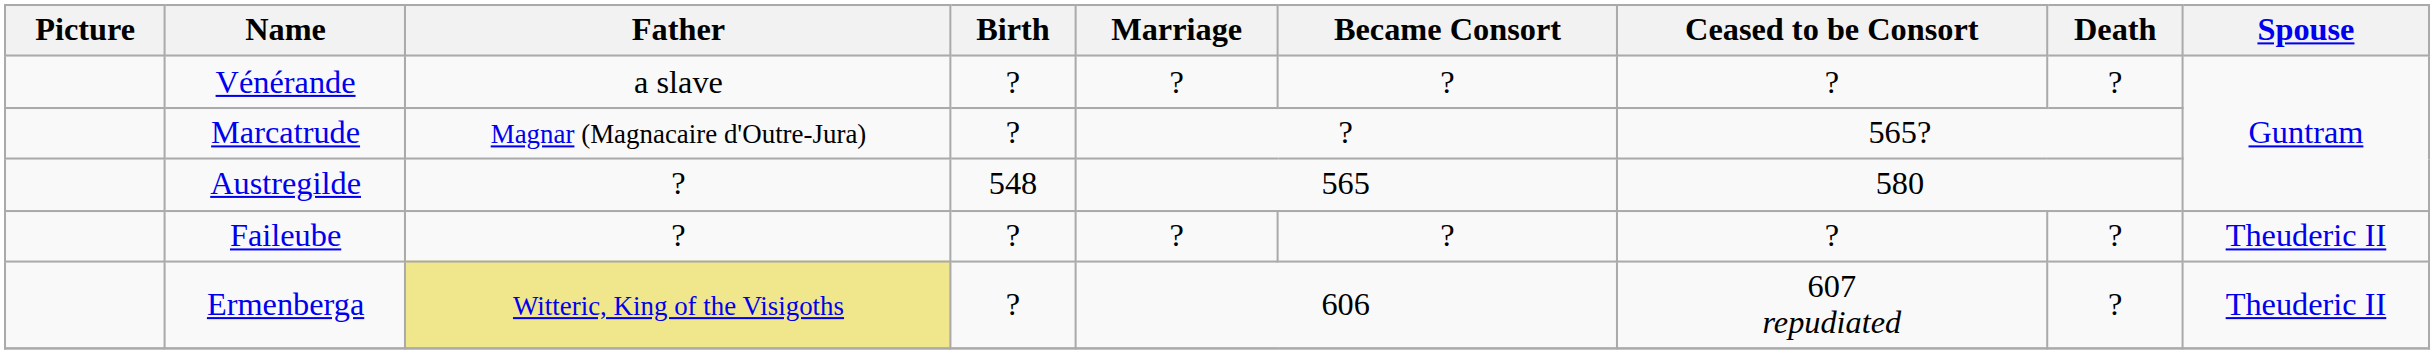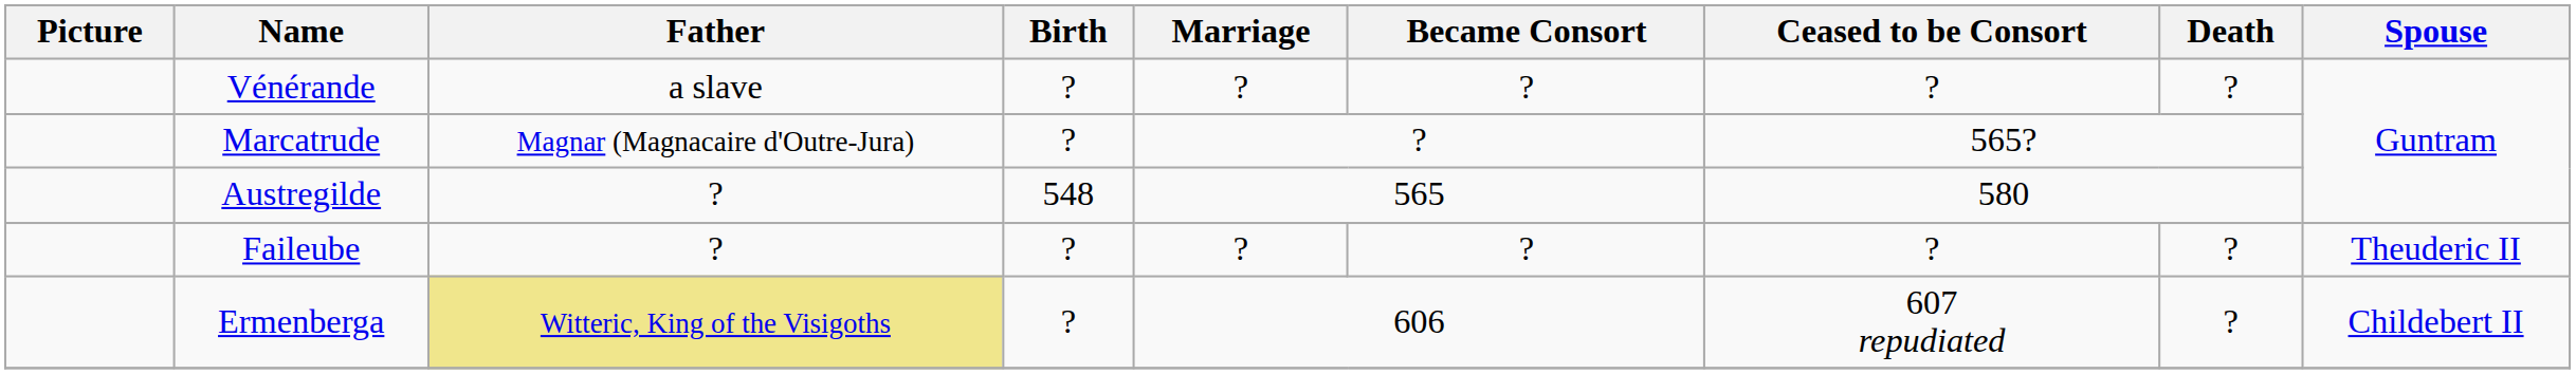 <table width=95% class="wikitable">
 <tr>
 <th>Picture</th>
 <th>Name</th>
 <th>Father</th>
 <th>Birth</th>
 <th>Marriage</th>
 <th>Became Consort</th>
 <th>Ceased to be Consort</th>
 <th>Death</th>
 <th><a href='#'>Spouse</a></th>
 </tr>
 <tr>
 <td align="center"></td>
 <td align="center"><a href='#'>Vénérande</a></td>
 <td align="center">a slave</td>
 <td align="center">?</td>
 <td align="center">?</td>
 <td align="center">?</td>
 <td align="center">?</td>
 <td align="center">?</td>
 <td align="center" rowspan="3"><a href='#'>Guntram</a></td>
 </tr>
 <tr>
 <td align="center"></td>
 <td align="center"><a href='#'>Marcatrude</a></td>
 <td align="center"><small><a href='#'>Magnar</a> (Magnacaire d'Outre-Jura)</small></td>
 <td align="center">?</td>
 <td align="center" colspan="2">?</td>
 <td align="center" colspan="2">565?</td>
 </tr>
 <tr>
 <td align="center"></td>
 <td align="center"><a href='#'>Austregilde</a></td>
 <td align="center">?</td>
 <td align="center">548</td>
 <td align="center" colspan="2">565</td>
 <td align="center" colspan="2">580</td>
 </tr>
 <tr>
 <td align="center"></td>
 <td align="center"><a href='#'>Faileube</a></td>
 <td align="center">?</td>
 <td align="center">?</td>
 <td align="center">?</td>
 <td align="center">?</td>
 <td align="center">?</td>
 <td align="center">?</td>
 <td align="center"><a href='#'>Theuderic II</a></td>
 </tr>
 <tr>
 <td align="center"></td>
 <td align="center"><a href='#'>Ermenberga</a></td>
 <td align="center" style="background: khaki;"><small><a href='#'>Witteric, King of the Visigoths</a></small></td>
 <td align="center">?</td>
 <td align="center" colspan="2">606</td>
 <td align="center">607<br><em>repudiated</em></td>
 <td align="center">?</td>
-<td align="center"><a href='#'>Theuderic II</a></td>
+<td align="center"><a href='#'>Childebert II</a></td>
 </tr>
 <tr>
 </tr>
 </table>
